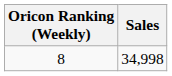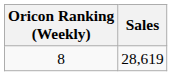 <table class="wikitable">
 <tr>
 <th>Oricon Ranking<br>(Weekly)</th>
 <th>Sales</th>
 </tr>
 <tr>
 <td align="center">8</td>
-<td>34,998</td>
+<td>28,619</td>
 </tr>
 </table>
